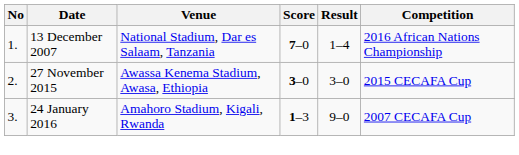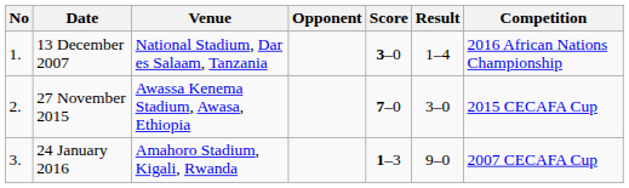 <table class="wikitable" style="font-size:100%;">
 <tr>
 <th>No</th>
 <th>Date</th>
 <th>Venue</th>
+<th>Opponent</th>
 <th>Score</th>
 <th>Result</th>
 <th>Competition</th>
 </tr>
 <tr>
 <td>1.</td>
 <td>13 December 2007</td>
 <td><a href='#'>National Stadium</a>, <a href='#'>Dar es Salaam</a>, <a href='#'>Tanzania</a></td>
-<td align=center><strong>7</strong>–0</td>
+<td></td>
+<td align=center><strong>3</strong>–0</td>
 <td align=center>1–4</td>
 <td><a href='#'>2016 African Nations Championship</a></td>
 </tr>
 <tr>
 <td>2.</td>
 <td>27 November 2015</td>
 <td><a href='#'>Awassa Kenema Stadium</a>, <a href='#'>Awasa</a>, <a href='#'>Ethiopia</a></td>
-<td align=center><strong>3</strong>–0</td>
+<td></td>
+<td align=center><strong>7</strong>–0</td>
 <td align=center>3–0</td>
 <td><a href='#'>2015 CECAFA Cup</a></td>
 </tr>
 <tr>
 <td>3.</td>
 <td>24 January 2016</td>
 <td><a href='#'>Amahoro Stadium</a>, <a href='#'>Kigali</a>, <a href='#'>Rwanda</a></td>
+<td></td>
 <td align=center><strong>1</strong>–3</td>
 <td align=center>9–0</td>
 <td><a href='#'>2007 CECAFA Cup</a></td>
 </tr>
 </table>
